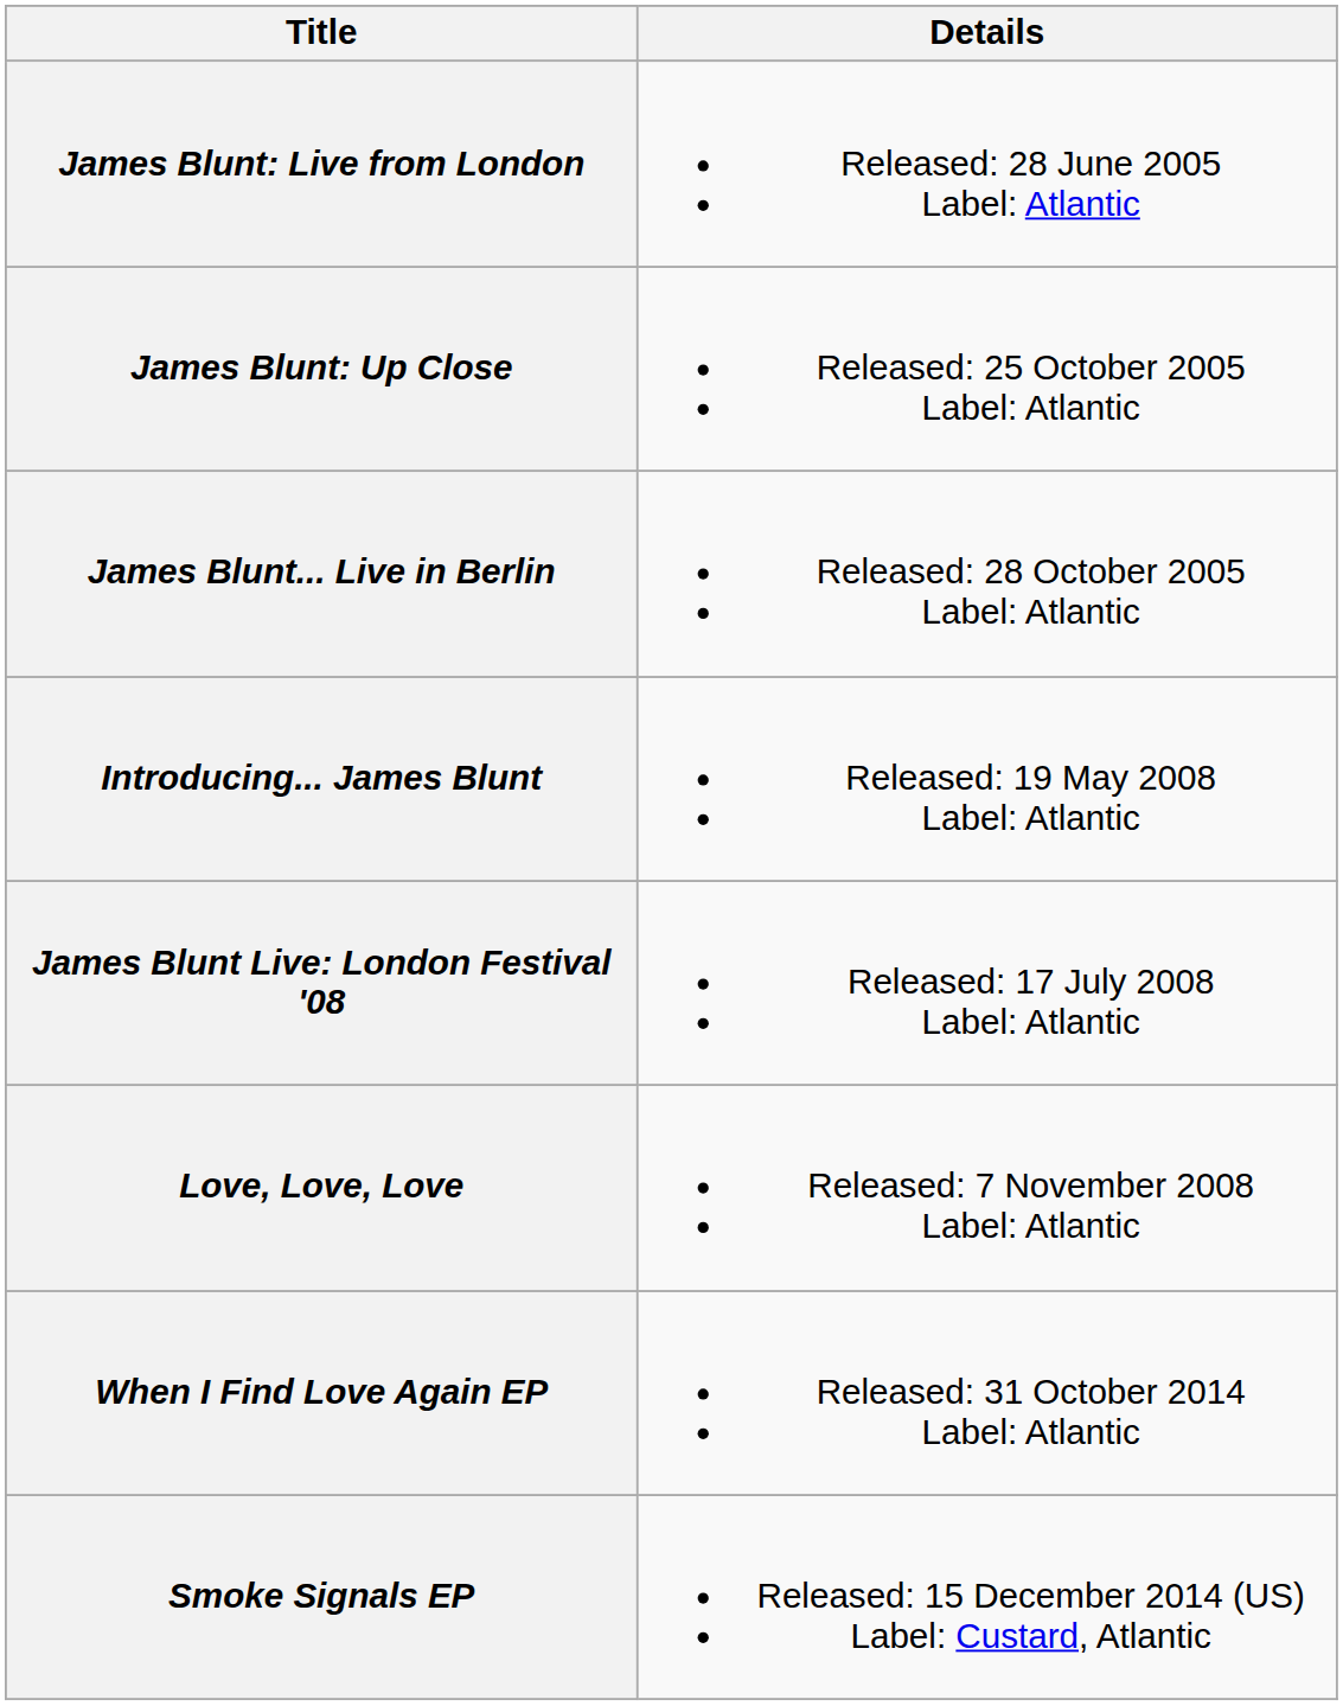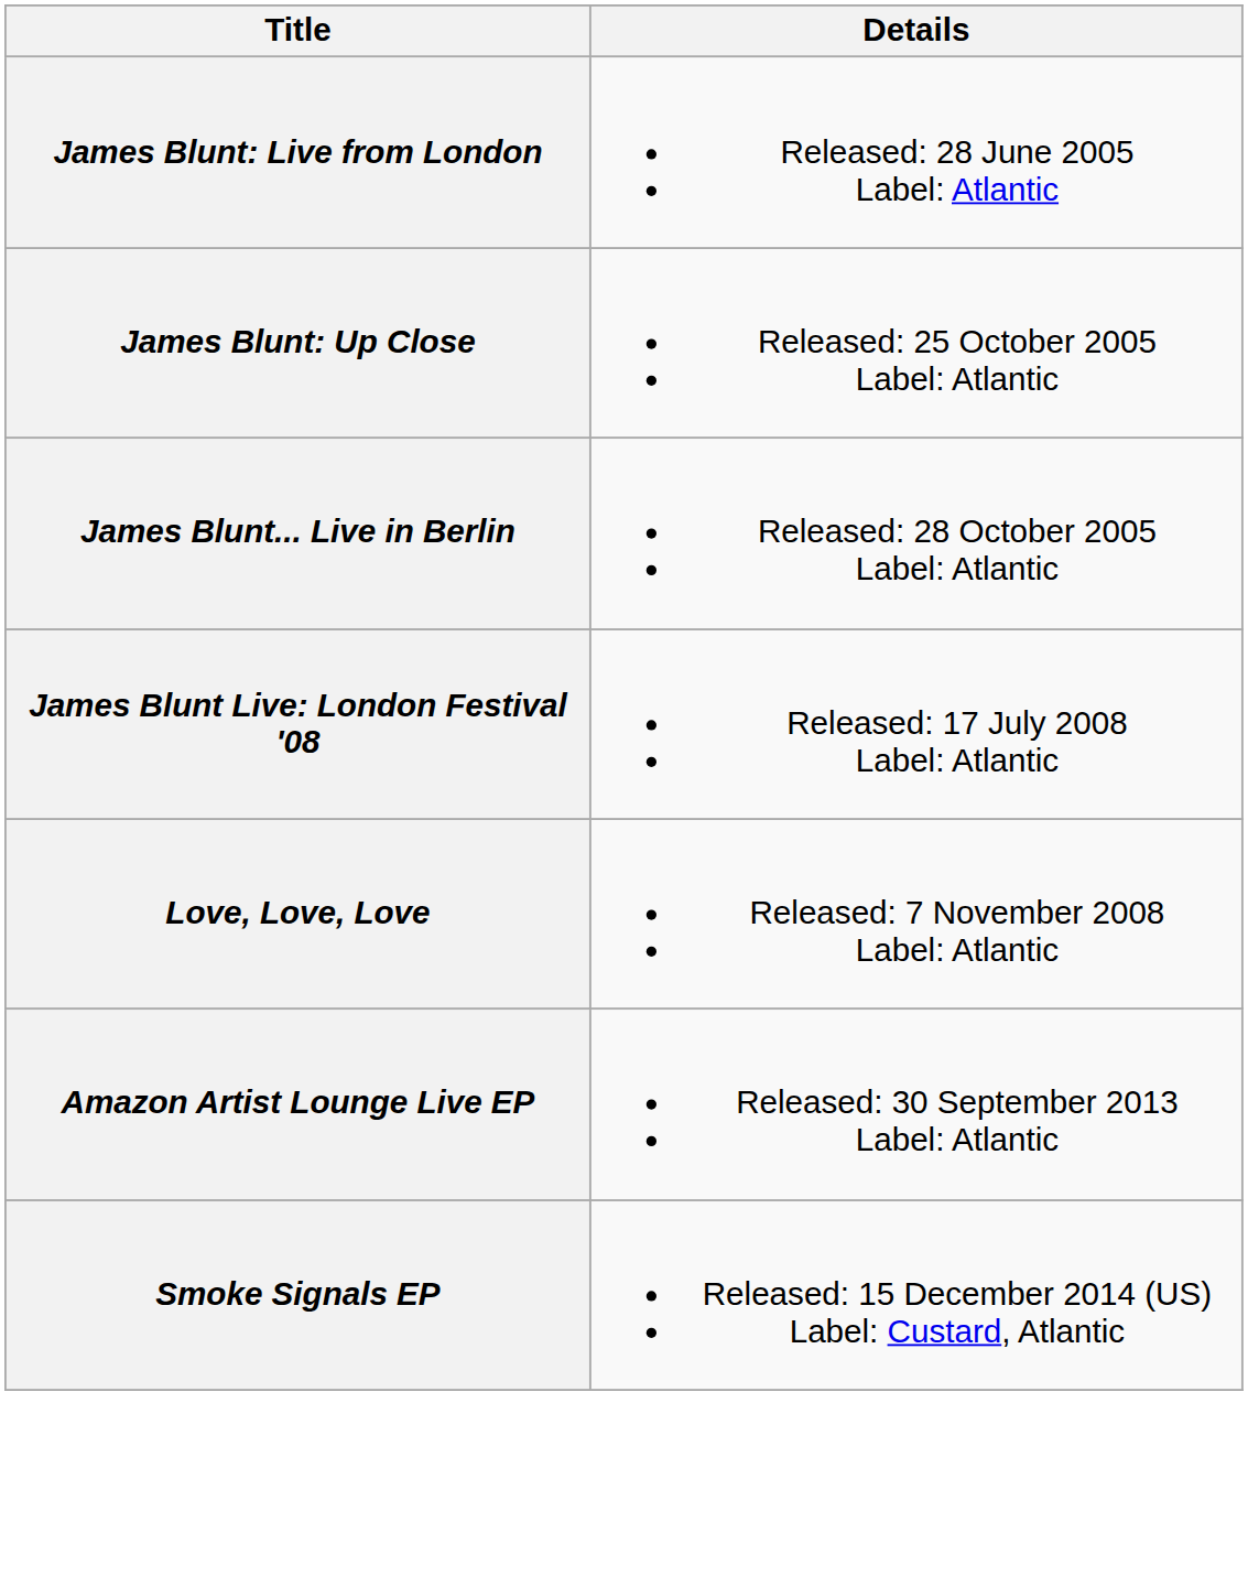 <table class="wikitable plainrowheaders" style="text-align:center;" border="1">
 <tr>
 <th scope="col" style="width:18em;">Title</th>
 <th scope="col" style="width:20em;">Details</th>
 </tr>
 <tr>
 <th scope="row"><em>James Blunt: Live from London</em></th>
 <td><br><ul><li>Released: 28 June 2005</li><li>Label: <a href='#'>Atlantic</a></li></ul></td>
 </tr>
 <tr>
 <th scope="row"><em>James Blunt: Up Close</em></th>
 <td><br><ul><li>Released: 25 October 2005</li><li>Label: Atlantic</li></ul></td>
 </tr>
 <tr>
 <th scope="row"><em>James Blunt... Live in Berlin</em></th>
 <td><br><ul><li>Released: 28 October 2005</li><li>Label: Atlantic</li></ul></td>
 </tr>
 <tr>
-<th scope="row"><em>Introducing... James Blunt</em></th>
-<td><br><ul><li>Released: 19 May 2008</li><li>Label: Atlantic</li></ul></td>
-</tr>
-<tr>
 <th scope="row"><em>James Blunt Live: London Festival '08</em></th>
 <td><br><ul><li>Released: 17 July 2008</li><li>Label: Atlantic</li></ul></td>
 </tr>
 <tr>
 <th scope="row"><em>Love, Love, Love</em></th>
 <td><br><ul><li>Released: 7 November 2008</li><li>Label: Atlantic</li></ul></td>
 </tr>
 <tr>
-<th scope="row"><em>When I Find Love Again EP</em></th>
-<td><br><ul><li>Released: 31 October 2014</li><li>Label: Atlantic</li></ul></td>
+<th scope="row"><em>Amazon Artist Lounge Live EP</em></th>
+<td><br><ul><li>Released: 30 September 2013</li><li>Label: Atlantic</li></ul></td>
 </tr>
 <tr>
 <th scope="row"><em>Smoke Signals EP</em></th>
 <td><br><ul><li>Released: 15 December 2014 (US)</li><li>Label: <a href='#'>Custard</a>, Atlantic</li></ul></td>
 </tr>
 </table>
